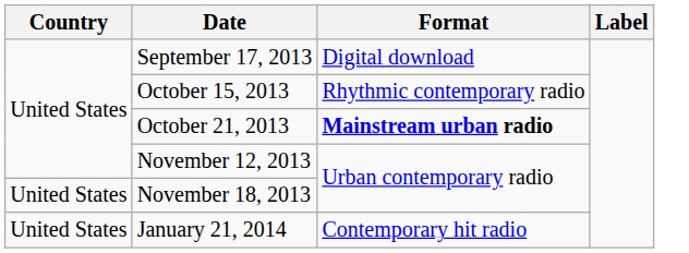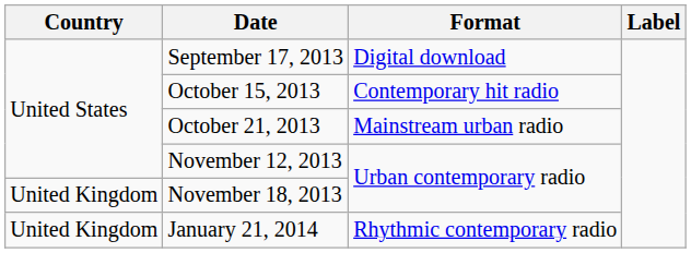 <table class="wikitable">
 <tr>
 <th>Country</th>
 <th>Date</th>
 <th>Format</th>
 <th>Label</th>
 </tr>
 <tr>
 <td rowspan="4">United States</td>
 <td>September 17, 2013</td>
 <td><a href='#'>Digital download</a></td>
 <td rowspan="6"></td>
 </tr>
 <tr>
 <td>October 15, 2013</td>
-<td><a href='#'>Rhythmic contemporary</a> radio</td>
+<td><a href='#'>Contemporary hit radio</a></td>
 </tr>
 <tr>
 <td>October 21, 2013</td>
-<td><strong><a href='#'>Mainstream urban</a> radio</strong></td>
+<td><a href='#'>Mainstream urban</a> radio</td>
 </tr>
 <tr>
 <td>November 12, 2013</td>
 <td rowspan="2"><a href='#'>Urban contemporary</a> radio</td>
 </tr>
 <tr>
-<td>United States</td>
+<td>United Kingdom</td>
 <td>November 18, 2013</td>
 </tr>
 <tr>
-<td>United States</td>
+<td>United Kingdom</td>
 <td>January 21, 2014</td>
-<td><a href='#'>Contemporary hit radio</a></td>
+<td><a href='#'>Rhythmic contemporary</a> radio</td>
 </tr>
 </table>
